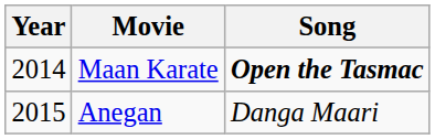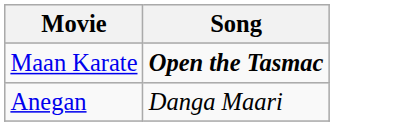 <table class="wikitable">
 <tr>
-<th>Year</th>
 <th>Movie</th>
 <th>Song</th>
 </tr>
 <tr>
-<td>2014</td>
 <td><a href='#'>Maan Karate</a></td>
 <td><strong><em>Open the Tasmac</em></strong></td>
 </tr>
 <tr>
-<td>2015</td>
 <td><a href='#'>Anegan</a></td>
 <td><em>Danga Maari</em></td>
 </tr>
 </table>
